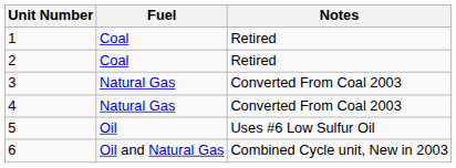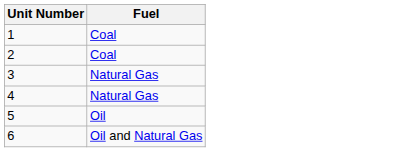 <table class="wikitable">
 <tr>
 <th>Unit Number</th>
 <th>Fuel</th>
-<th>Notes</th>
 </tr>
 <tr>
 <td>1</td>
 <td><a href='#'>Coal</a></td>
-<td>Retired</td>
 </tr>
 <tr>
 <td>2</td>
 <td><a href='#'>Coal</a></td>
-<td>Retired</td>
 </tr>
 <tr>
 <td>3</td>
 <td><a href='#'>Natural Gas</a></td>
-<td>Converted From Coal 2003</td>
 </tr>
 <tr>
 <td>4</td>
 <td><a href='#'>Natural Gas</a></td>
-<td>Converted From Coal 2003</td>
 </tr>
 <tr>
 <td>5</td>
 <td><a href='#'>Oil</a></td>
-<td>Uses #6 Low Sulfur Oil</td>
 </tr>
 <tr>
 <td>6</td>
 <td><a href='#'>Oil</a> and <a href='#'>Natural Gas</a></td>
-<td>Combined Cycle unit, New in 2003</td>
 </tr>
 </table>
